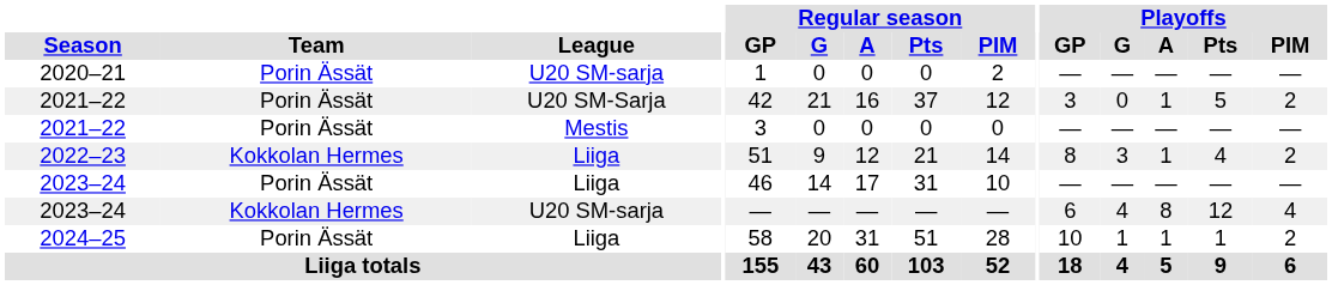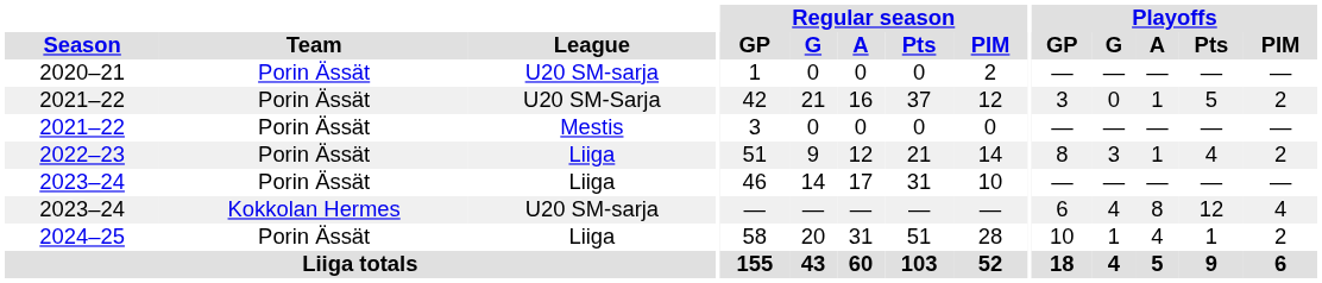 <table border="0" cellpadding="1" cellspacing="0" style="text-align:center; width:60em">
 <tr bgcolor="#e0e0e0">
 <th colspan="3" bgcolor="#ffffff"></th>
 <th rowspan="99" bgcolor="#ffffff"></th>
 <th colspan="5"><a href='#'>Regular season</a></th>
 <th rowspan="99" bgcolor="#ffffff"></th>
 <th colspan="5"><a href='#'>Playoffs</a></th>
 </tr>
 <tr bgcolor="#e0e0e0">
 <th><a href='#'>Season</a></th>
 <th>Team</th>
 <th>League</th>
 <th>GP</th>
 <th><a href='#'>G</a></th>
 <th><a href='#'>A</a></th>
 <th><a href='#'>Pts</a></th>
 <th><a href='#'>PIM</a></th>
 <th>GP</th>
 <th>G</th>
 <th>A</th>
 <th>Pts</th>
 <th>PIM</th>
 </tr>
 <tr>
 <td>2020–21</td>
 <td><a href='#'>Porin Ässät</a></td>
 <td><a href='#'>U20 SM-sarja</a></td>
 <td>1</td>
 <td>0</td>
 <td>0</td>
 <td>0</td>
 <td>2</td>
 <td>—</td>
 <td>—</td>
 <td>—</td>
 <td>—</td>
 <td>—</td>
 </tr>
 <tr bgcolor="f0f0f0">
 <td>2021–22</td>
 <td>Porin Ässät</td>
 <td>U20 SM-Sarja</td>
 <td>42</td>
 <td>21</td>
 <td>16</td>
 <td>37</td>
 <td>12</td>
 <td>3</td>
 <td>0</td>
 <td>1</td>
 <td>5</td>
 <td>2</td>
 </tr>
 <tr>
 <td><a href='#'>2021–22</a></td>
 <td>Porin Ässät</td>
 <td><a href='#'>Mestis</a></td>
 <td>3</td>
 <td>0</td>
 <td>0</td>
 <td>0</td>
 <td>0</td>
 <td>—</td>
 <td>—</td>
 <td>—</td>
 <td>—</td>
 <td>—</td>
 </tr>
 <tr bgcolor="f0f0f0">
 <td><a href='#'>2022–23</a></td>
-<td><a href='#'>Kokkolan Hermes</a></td>
+<td>Porin Ässät</td>
 <td><a href='#'>Liiga</a></td>
 <td>51</td>
 <td>9</td>
 <td>12</td>
 <td>21</td>
 <td>14</td>
 <td>8</td>
 <td>3</td>
 <td>1</td>
 <td>4</td>
 <td>2</td>
 </tr>
 <tr>
 <td><a href='#'>2023–24</a></td>
 <td>Porin Ässät</td>
 <td>Liiga</td>
 <td>46</td>
 <td>14</td>
 <td>17</td>
 <td>31</td>
 <td>10</td>
 <td>—</td>
 <td>—</td>
 <td>—</td>
 <td>—</td>
 <td>—</td>
 </tr>
 <tr bgcolor="f0f0f0">
 <td>2023–24</td>
 <td><a href='#'>Kokkolan Hermes</a></td>
 <td>U20 SM-sarja</td>
 <td>—</td>
 <td>—</td>
 <td>—</td>
 <td>—</td>
 <td>—</td>
 <td>6</td>
 <td>4</td>
 <td>8</td>
 <td>12</td>
 <td>4</td>
 </tr>
 <tr>
 <td><a href='#'>2024–25</a></td>
 <td>Porin Ässät</td>
 <td>Liiga</td>
 <td>58</td>
 <td>20</td>
 <td>31</td>
 <td>51</td>
 <td>28</td>
 <td>10</td>
 <td>1</td>
-<td>1</td>
+<td>4</td>
 <td>1</td>
 <td>2</td>
 </tr>
 <tr bgcolor="#e0e0e0">
 <th colspan="3">Liiga totals</th>
 <th>155</th>
 <th>43</th>
 <th>60</th>
 <th>103</th>
 <th>52</th>
 <th>18</th>
 <th>4</th>
 <th>5</th>
 <th>9</th>
 <th>6</th>
 </tr>
 </table>
